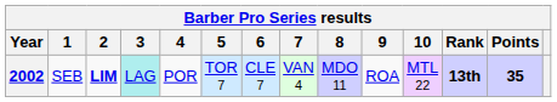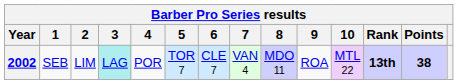 <table class="wikitable" style="text-align:center; font-size:85%">
 <tr>
 <th colspan=45><a href='#'>Barber Pro Series</a> results</th>
 </tr>
 <tr>
 <th scope="col">Year</th>
 <th scope="col">1</th>
 <th scope="col">2</th>
 <th scope="col">3</th>
 <th scope="col">4</th>
 <th scope="col">5</th>
 <th scope="col">6</th>
 <th scope="col">7</th>
 <th scope="col">8</th>
 <th scope="col">9</th>
 <th scope="col">10</th>
 <th scope="col">Rank</th>
 <th scope="col">Points</th>
 <th scope="col"></th>
 </tr>
 <tr>
 <th scope="row"><a href='#'>2002</a></th>
 <td><a href='#'>SEB</a></td>
-<td><strong><a href='#'>LIM</a></strong></td>
+<td><a href='#'>LIM</a></td>
 <td style="background: paleturquoise;"><a href='#'>LAG</a></td>
 <td><a href='#'>POR</a></td>
 <td style="background:#cfeaff;"><a href='#'>TOR</a><br><small>7</small></td>
 <td style="background:#cfeaff;"><a href='#'>CLE</a><br><small>7</small></td>
 <td style="background:#dfffdf;"><a href='#'>VAN</a><br><small>4</small></td>
 <td style="background:#cfcfff;"><a href='#'>MDO</a><br><small>11 </small></td>
 <td><a href='#'>ROA</a></td>
 <td style="background:#efcfff;"><a href='#'>MTL</a><br><small>22</small></td>
 <th style="background:#cfcfff;">13th</th>
-<th style="background:#cfcfff;">35</th>
+<th style="background:#cfcfff;">38</th>
 <th></th>
 </tr>
 </table>
